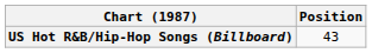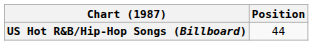 <table class="wikitable plainrowheaders" style="text-align:center">
 <tr>
 <th scope="col">Chart (1987)</th>
 <th scope="col">Position</th>
 </tr>
 <tr>
 <th scope="row">US Hot R&B/Hip-Hop Songs (<em>Billboard</em>)</th>
-<td>43</td>
+<td>44</td>
 </tr>
 </table>
